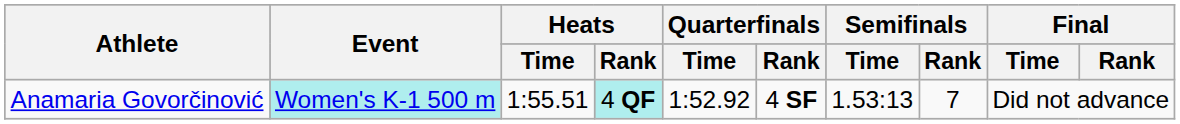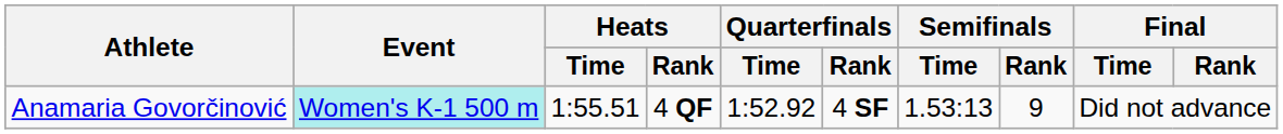 <table class=wikitable style="font-size:90%">
 <tr>
 <th rowspan="2">Athlete</th>
 <th rowspan="2">Event</th>
 <th colspan=2>Heats</th>
 <th colspan=2>Quarterfinals</th>
 <th colspan=2>Semifinals</th>
 <th colspan=2>Final</th>
 </tr>
 <tr style="font-size:95%">
 <th>Time</th>
 <th>Rank</th>
 <th>Time</th>
 <th>Rank</th>
 <th>Time</th>
 <th>Rank</th>
 <th>Time</th>
 <th>Rank</th>
 </tr>
 <tr align=center>
 <td align=left><a href='#'>Anamaria Govorčinović</a></td>
 <td align=left style="background: paleturquoise;"><a href='#'>Women's K-1 500 m</a></td>
 <td>1:55.51</td>
-<td style="background: paleturquoise;">4 <strong>QF</strong></td>
+<td>4 <strong>QF</strong></td>
 <td>1:52.92</td>
 <td>4 <strong>SF</strong></td>
 <td>1.53:13</td>
-<td>7</td>
+<td>9</td>
 <td colspan="2">Did not advance</td>
 </tr>
 </table>
